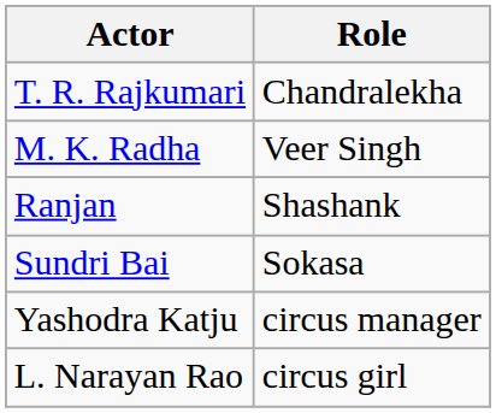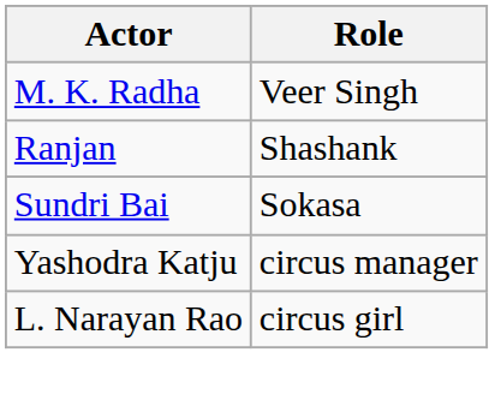 <table class="wikitable floatright">
 <tr>
 <th>Actor</th>
 <th>Role</th>
-</tr>
-<tr>
-<td><a href='#'>T. R. Rajkumari</a></td>
-<td>Chandralekha</td>
 </tr>
 <tr>
 <td><a href='#'>M. K. Radha</a></td>
 <td>Veer Singh</td>
 </tr>
 <tr>
 <td><a href='#'>Ranjan</a></td>
 <td>Shashank</td>
 </tr>
 <tr>
 <td><a href='#'>Sundri Bai</a></td>
 <td>Sokasa</td>
 </tr>
 <tr>
 <td>Yashodra Katju</td>
 <td>circus manager</td>
 </tr>
 <tr>
 <td>L. Narayan Rao</td>
 <td>circus girl</td>
 </tr>
 </table>
